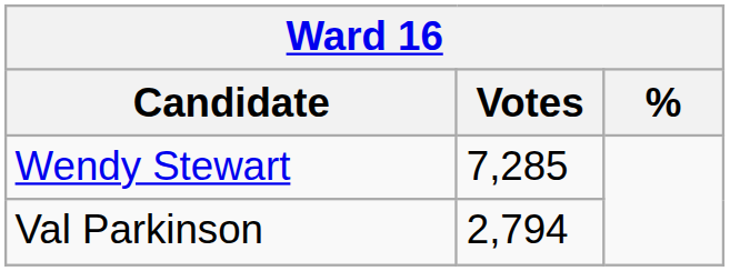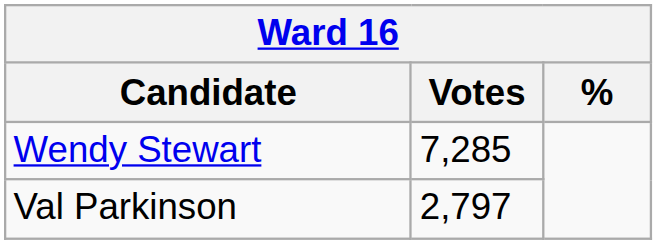 <table class="wikitable">
 <tr>
 <th colspan="3"><a href='#'>Ward 16</a></th>
 </tr>
 <tr>
 <th style="width: 170px">Candidate</th>
 <th style="width: 50px">Votes</th>
 <th style="width: 40px">%</th>
 </tr>
 <tr>
 <td><a href='#'>Wendy Stewart</a></td>
 <td>7,285</td>
 </tr>
 <tr>
 <td>Val Parkinson</td>
-<td>2,794</td>
+<td>2,797</td>
 </tr>
 </table>
